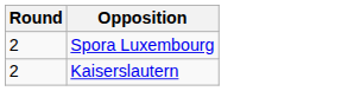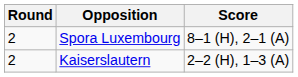 <table class="wikitable">
 <tr>
 <th>Round</th>
 <th>Opposition</th>
+<th>Score</th>
 </tr>
 <tr>
 <td>2</td>
 <td> <a href='#'>Spora Luxembourg</a></td>
+<td>8–1 (H), 2–1 (A)</td>
 </tr>
 <tr>
 <td>2</td>
 <td> <a href='#'>Kaiserslautern</a></td>
+<td>2–2 (H), 1–3 (A)</td>
 </tr>
 </table>
